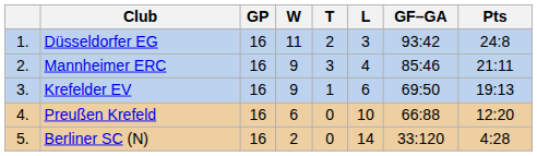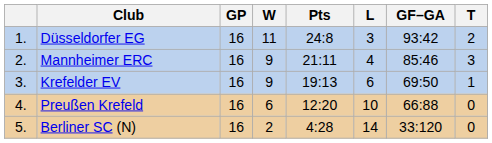 <table class="wikitable">
 <tr>
 <th width="30"></th>
 <th width="200">Club</th>
 <th width="30">GP</th>
 <th width="30">W</th>
-<th width="30">T</th>
+<th width="70">Pts</th>
 <th width="30">L</th>
 <th width="70">GF–GA</th>
-<th width="70">Pts</th>
+<th width="30">T</th>
 </tr>
 <tr bgcolor="#BCD2EE" align="center">
 <td>1.</td>
 <td align="left"><a href='#'>Düsseldorfer EG</a></td>
 <td>16</td>
 <td>11</td>
-<td>2</td>
+<td>24:8</td>
 <td>3</td>
 <td>93:42</td>
-<td>24:8</td>
+<td>2</td>
 </tr>
 <tr bgcolor=#BCD2EE align="center">
 <td>2.</td>
 <td align="left"><a href='#'>Mannheimer ERC</a></td>
 <td>16</td>
 <td>9</td>
-<td>3</td>
+<td>21:11</td>
 <td>4</td>
 <td>85:46</td>
-<td>21:11</td>
+<td>3</td>
 </tr>
 <tr bgcolor=#BCD2EE align="center">
 <td>3.</td>
 <td align="left"><a href='#'>Krefelder EV</a></td>
 <td>16</td>
 <td>9</td>
-<td>1</td>
+<td>19:13</td>
 <td>6</td>
 <td>69:50</td>
-<td>19:13</td>
+<td>1</td>
 </tr>
 <tr bgcolor=#EECFA1 align="center">
 <td>4.</td>
 <td align="left"><a href='#'>Preußen Krefeld</a></td>
 <td>16</td>
 <td>6</td>
-<td>0</td>
+<td>12:20</td>
 <td>10</td>
 <td>66:88</td>
-<td>12:20</td>
+<td>0</td>
 </tr>
 <tr bgcolor=#EECFA1 align="center">
 <td>5.</td>
 <td align="left"><a href='#'>Berliner SC</a> (N)</td>
 <td>16</td>
 <td>2</td>
-<td>0</td>
+<td>4:28</td>
 <td>14</td>
 <td>33:120</td>
-<td>4:28</td>
+<td>0</td>
 </tr>
 </table>
